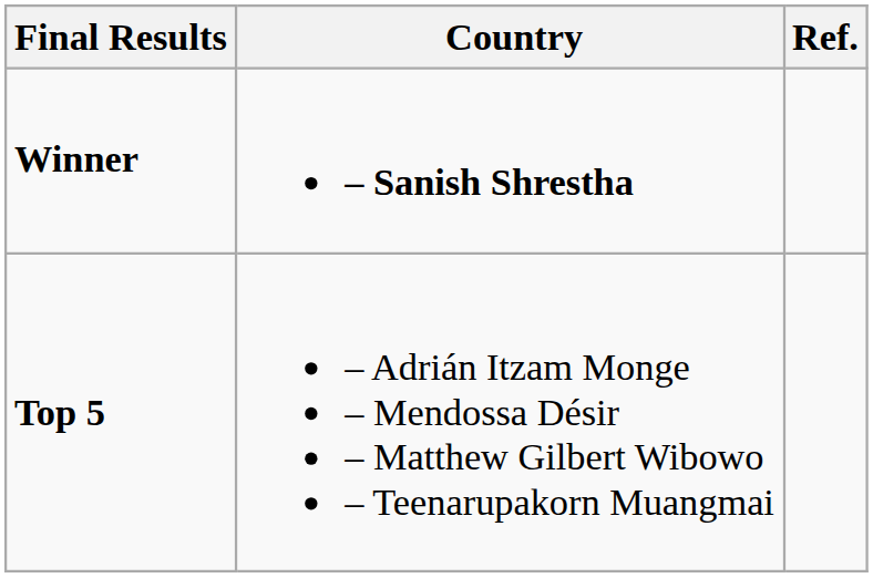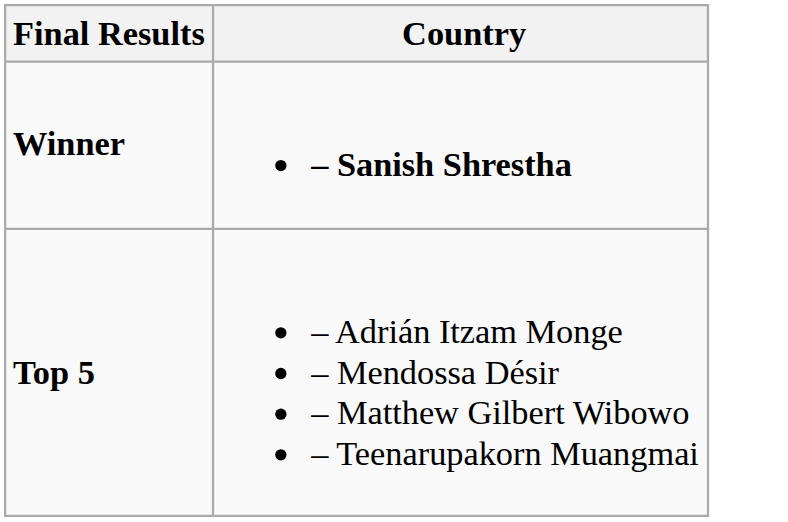 <table class="wikitable sortable" style="font-size:95%;">
 <tr>
 <th>Final Results</th>
 <th> Country</th>
-<th>Ref.</th>
 </tr>
 <tr>
 <td><strong>Winner</strong></td>
 <td><br><ul><li><strong> – Sanish Shrestha </strong></li></ul></td>
-<td></td>
 </tr>
 <tr>
 <td><strong>Top 5</strong></td>
 <td><br><ul><li> – Adrián Itzam Monge</li><li> – Mendossa Désir</li><li> – Matthew Gilbert Wibowo</li><li> – Teenarupakorn Muangmai</li></ul></td>
-<td></td>
 </tr>
 </table>
